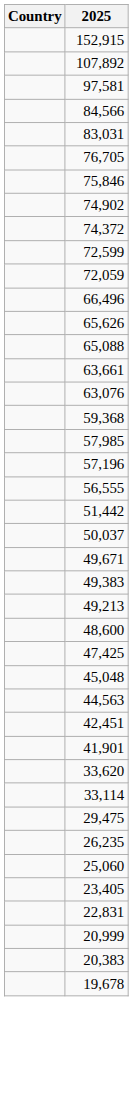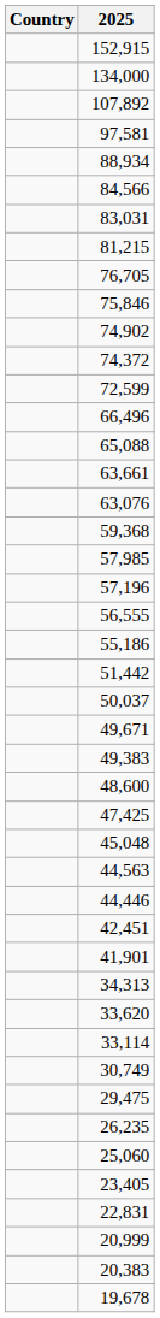 <table class="wikitable sortable static-row-numbers" style="text-align:right;">
 <tr class="static-row-header" style="text-align:center;vertical-align:bottom;">
 <th ! data-sort-type="number" !>Country</th>
 <th width="60" data-sort-type="number" !>2025</th>
 </tr>
 <tr>
 <td align="left"></td>
 <td>152,915</td>
 </tr>
 <tr>
 <td align="left"></td>
+<td>134,000</td>
+</tr>
+<tr>
+<td align="left"></td>
 <td>107,892</td>
 </tr>
 <tr>
 <td align="left"></td>
 <td>97,581</td>
 </tr>
 <tr>
 <td align="left"></td>
+<td>88,934</td>
+</tr>
+<tr>
+<td align="left"></td>
 <td>84,566</td>
 </tr>
 <tr>
 <td align="left"></td>
 <td>83,031</td>
+</tr>
+<tr>
+<td align="left"></td>
+<td>81,215</td>
 </tr>
 <tr>
 <td align="left"></td>
 <td>76,705</td>
 </tr>
 <tr>
 <td align="left"></td>
 <td>75,846</td>
 </tr>
 <tr>
 <td align="left"></td>
 <td>74,902</td>
 </tr>
 <tr>
 <td align="left"></td>
 <td>74,372</td>
 </tr>
 <tr>
 <td align="left"></td>
 <td>72,599</td>
 </tr>
 <tr>
 <td align="left"></td>
-<td>72,059</td>
-</tr>
-<tr>
-<td align="left"></td>
 <td>66,496</td>
-</tr>
-<tr>
-<td align="left"></td>
-<td>65,626</td>
 </tr>
 <tr>
 <td align="left"></td>
 <td>65,088</td>
 </tr>
 <tr>
 <td align="left"></td>
 <td>63,661</td>
 </tr>
 <tr>
 <td align="left"></td>
 <td>63,076</td>
 </tr>
 <tr>
 <td align="left"></td>
 <td>59,368</td>
 </tr>
 <tr>
 <td align="left"></td>
 <td>57,985</td>
 </tr>
 <tr>
 <td align="left"></td>
 <td>57,196</td>
 </tr>
 <tr>
 <td align="left"></td>
 <td>56,555</td>
 </tr>
 <tr>
 <td align="left"></td>
+<td>55,186</td>
+</tr>
+<tr>
+<td align="left"></td>
 <td>51,442</td>
 </tr>
 <tr>
 <td align="left"></td>
 <td>50,037</td>
 </tr>
 <tr>
 <td align="left"></td>
 <td>49,671</td>
 </tr>
 <tr>
 <td align="left"></td>
 <td>49,383</td>
-</tr>
-<tr>
-<td align="left"></td>
-<td>49,213</td>
 </tr>
 <tr>
 <td align="left"></td>
 <td>48,600</td>
 </tr>
 <tr>
 <td align="left"></td>
 <td>47,425</td>
 </tr>
 <tr>
 <td align="left"></td>
 <td>45,048</td>
 </tr>
 <tr>
 <td align="left"></td>
 <td>44,563</td>
 </tr>
 <tr>
 <td align="left"></td>
+<td>44,446</td>
+</tr>
+<tr>
+<td align="left"></td>
 <td>42,451</td>
 </tr>
 <tr>
 <td align="left"></td>
 <td>41,901</td>
 </tr>
 <tr>
 <td align="left"></td>
+<td>34,313</td>
+</tr>
+<tr>
+<td align="left"></td>
 <td>33,620</td>
 </tr>
 <tr>
 <td align="left"></td>
 <td>33,114</td>
+</tr>
+<tr>
+<td align="left"></td>
+<td>30,749</td>
 </tr>
 <tr>
 <td align="left"></td>
 <td>29,475</td>
 </tr>
 <tr>
 <td align="left"></td>
 <td>26,235</td>
 </tr>
 <tr>
 <td align="left"></td>
 <td>25,060</td>
 </tr>
 <tr>
 <td align="left"></td>
 <td>23,405</td>
 </tr>
 <tr>
 <td align="left"></td>
 <td>22,831</td>
 </tr>
 <tr>
 <td align="left"></td>
 <td>20,999</td>
 </tr>
 <tr>
 <td align="left"></td>
 <td>20,383</td>
 </tr>
 <tr>
 <td align="left"></td>
 <td>19,678</td>
 </tr>
 </table>
